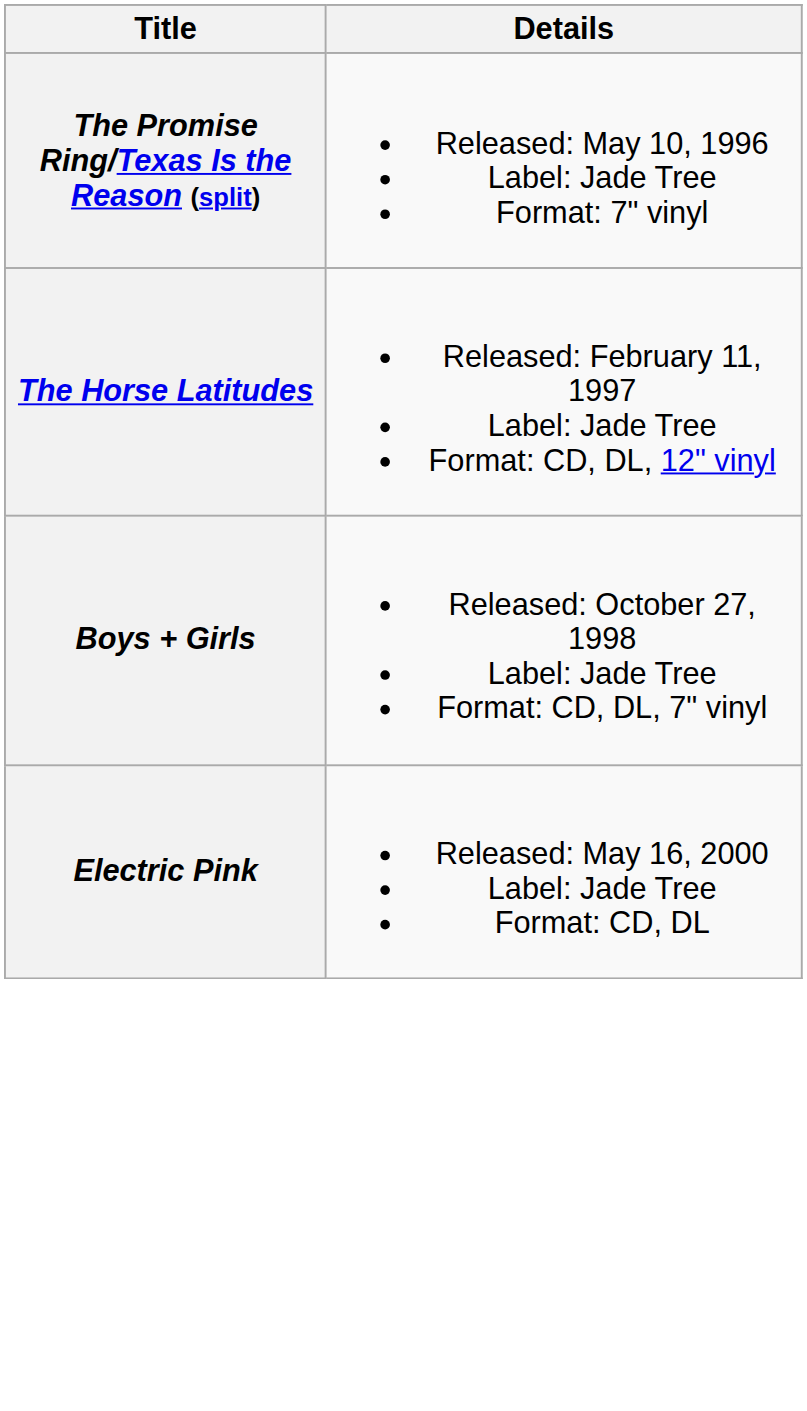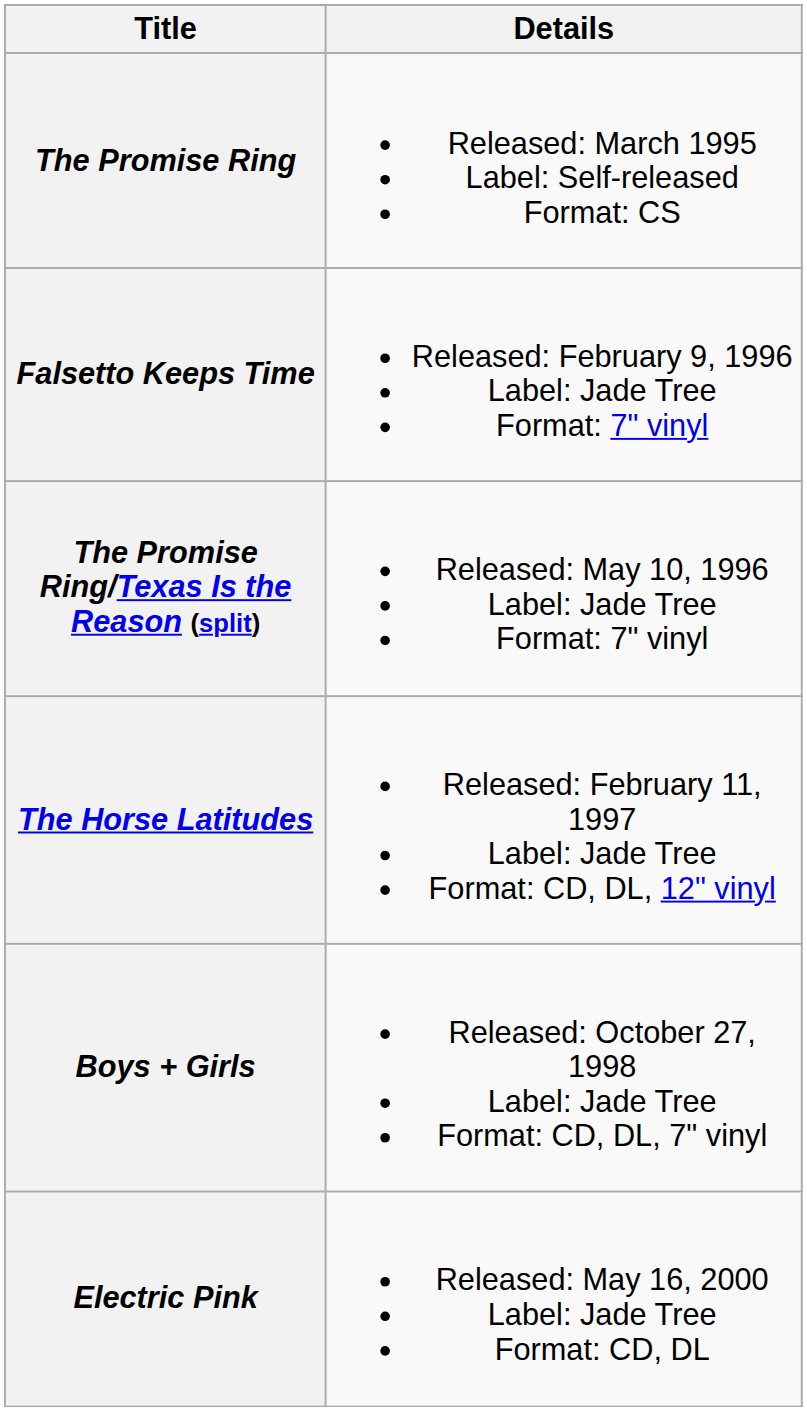 <table class="wikitable plainrowheaders" style="text-align:center;">
 <tr>
 <th rowspan="1" style="width:10em;">Title</th>
 <th rowspan="1" style="width:15em;">Details</th>
+</tr>
+<tr>
+<th scope="row"><em>The Promise Ring</em></th>
+<td><br><ul><li>Released: March 1995</li><li>Label: Self-released</li><li>Format: CS</li></ul></td>
+</tr>
+<tr>
+<th scope="row"><em>Falsetto Keeps Time</em></th>
+<td><br><ul><li>Released: February 9, 1996</li><li>Label: Jade Tree</li><li>Format: <a href='#'>7" vinyl</a></li></ul></td>
 </tr>
 <tr>
 <th scope="row"><em>The Promise Ring/<a href='#'>Texas Is the Reason</a></em> <small>(<a href='#'>split</a>)</small></th>
 <td><br><ul><li>Released: May 10, 1996</li><li>Label: Jade Tree</li><li>Format: 7" vinyl</li></ul></td>
 </tr>
 <tr>
 <th scope="row"><em><a href='#'>The Horse Latitudes</a></em></th>
 <td><br><ul><li>Released: February 11, 1997</li><li>Label: Jade Tree</li><li>Format: CD, DL, <a href='#'>12" vinyl</a></li></ul></td>
 </tr>
 <tr>
 <th scope="row"><em>Boys + Girls</em></th>
 <td><br><ul><li>Released: October 27, 1998</li><li>Label: Jade Tree</li><li>Format: CD, DL, 7" vinyl</li></ul></td>
 </tr>
 <tr>
 <th scope="row"><em>Electric Pink</em></th>
 <td><br><ul><li>Released: May 16, 2000</li><li>Label: Jade Tree</li><li>Format: CD, DL</li></ul></td>
 </tr>
 </table>
